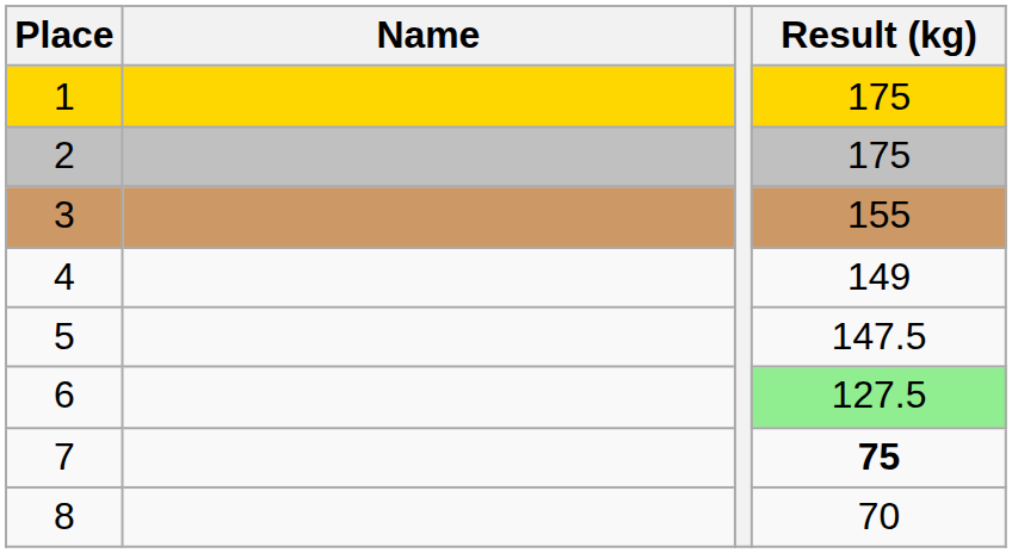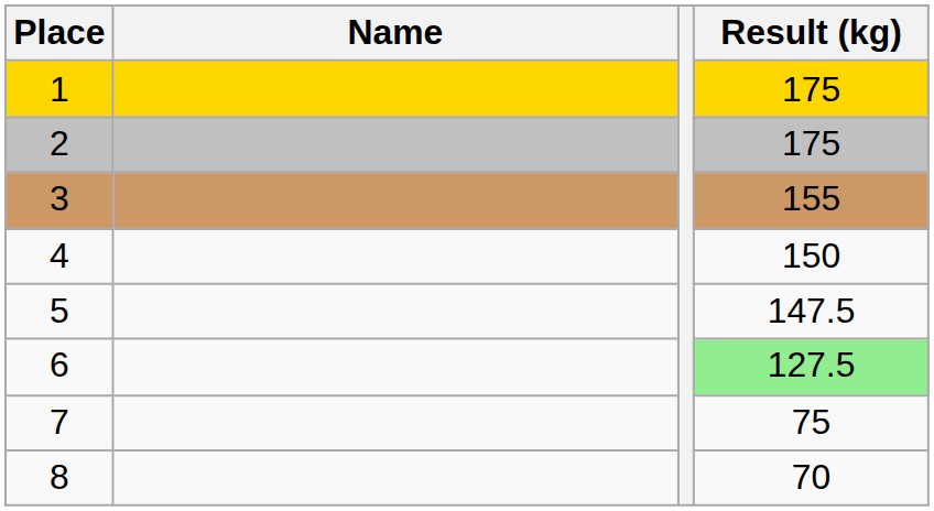 <table class="wikitable" style="text-align:center">
 <tr>
 <th>Place</th>
 <th width=250>Name</th>
 <th rowspan=27></th>
 <th width=100>Result (kg)</th>
 </tr>
 <tr bgcolor=gold>
 <td>1</td>
 <td align=left></td>
 <td>175</td>
 </tr>
 <tr bgcolor=silver>
 <td>2</td>
 <td align=left></td>
 <td>175</td>
 </tr>
 <tr bgcolor=cc9966>
 <td>3</td>
 <td align=left></td>
 <td>155</td>
 </tr>
 <tr>
 <td>4</td>
 <td align=left></td>
-<td>149</td>
+<td>150</td>
 </tr>
 <tr>
 <td>5</td>
 <td align=left></td>
 <td>147.5</td>
 </tr>
 <tr>
 <td>6</td>
 <td align=left></td>
 <td style="background: lightgreen;">127.5</td>
 </tr>
 <tr>
 <td>7</td>
 <td align=left></td>
-<td><strong>75</strong></td>
+<td>75</td>
 </tr>
 <tr>
 <td>8</td>
 <td align=left></td>
 <td>70</td>
 </tr>
 </table>
